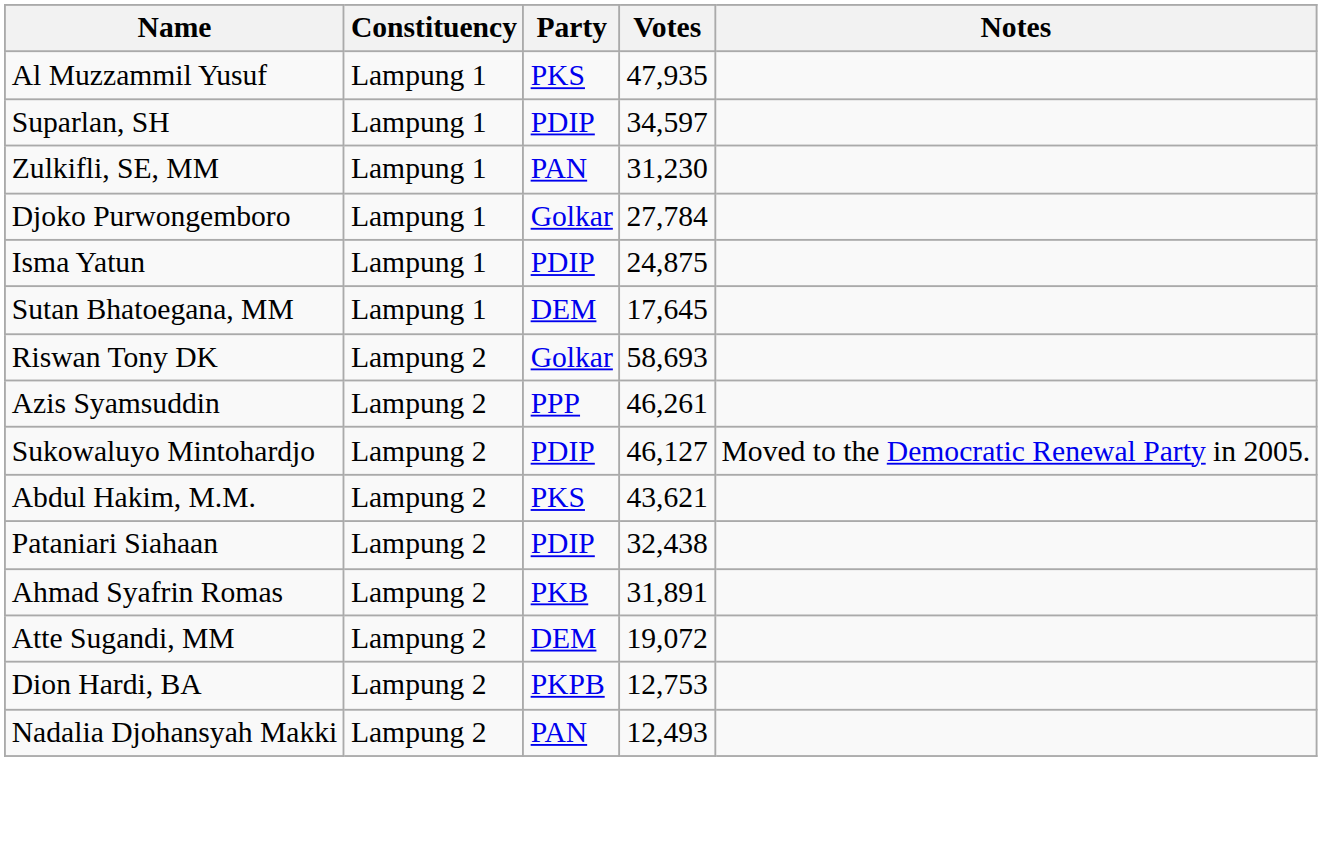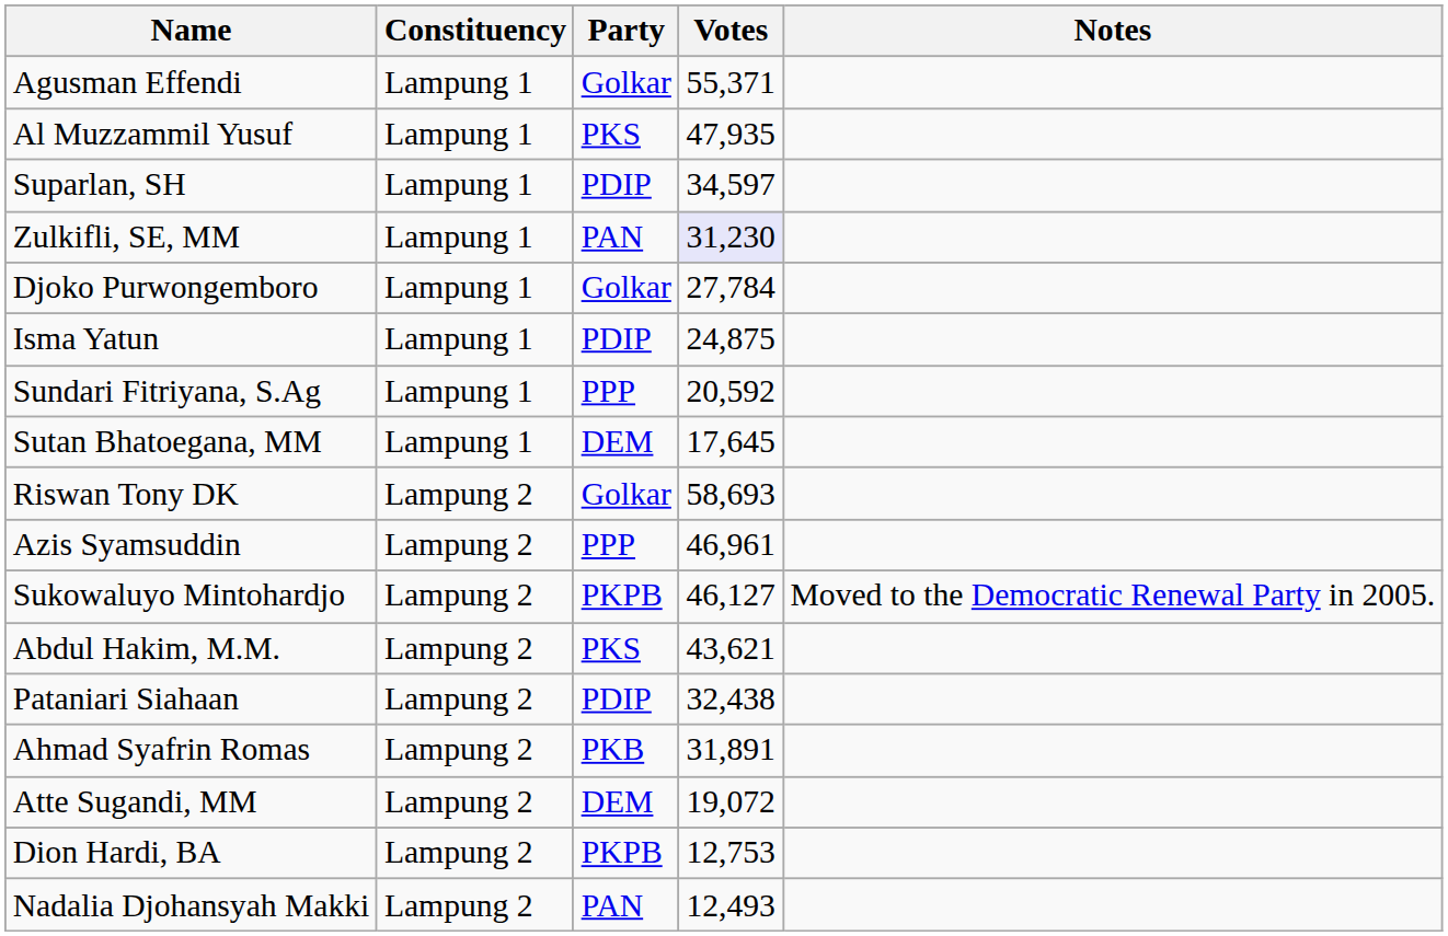 <table class="wikitable sortable">
 <tr>
 <th>Name</th>
 <th>Constituency</th>
 <th>Party</th>
 <th>Votes</th>
 <th>Notes</th>
+</tr>
+<tr>
+<td>Agusman Effendi</td>
+<td>Lampung 1</td>
+<td><a href='#'>Golkar</a></td>
+<td>55,371</td>
+<td></td>
 </tr>
 <tr>
 <td>Al Muzzammil Yusuf</td>
 <td>Lampung 1</td>
 <td><a href='#'>PKS</a></td>
 <td>47,935</td>
 <td></td>
 </tr>
 <tr>
 <td>Suparlan, SH</td>
 <td>Lampung 1</td>
 <td><a href='#'>PDIP</a></td>
 <td>34,597</td>
 <td></td>
 </tr>
 <tr>
 <td>Zulkifli, SE, MM</td>
 <td>Lampung 1</td>
 <td><a href='#'>PAN</a></td>
-<td>31,230</td>
+<td style="background: lavender;">31,230</td>
 <td></td>
 </tr>
 <tr>
 <td>Djoko Purwongemboro</td>
 <td>Lampung 1</td>
 <td><a href='#'>Golkar</a></td>
 <td>27,784</td>
 <td></td>
 </tr>
 <tr>
 <td>Isma Yatun</td>
 <td>Lampung 1</td>
 <td><a href='#'>PDIP</a></td>
 <td>24,875</td>
+<td></td>
+</tr>
+<tr>
+<td>Sundari Fitriyana, S.Ag</td>
+<td>Lampung 1</td>
+<td><a href='#'>PPP</a></td>
+<td>20,592</td>
 <td></td>
 </tr>
 <tr>
 <td>Sutan Bhatoegana, MM</td>
 <td>Lampung 1</td>
 <td><a href='#'>DEM</a></td>
 <td>17,645</td>
 <td></td>
 </tr>
 <tr>
 <td>Riswan Tony DK</td>
 <td>Lampung 2</td>
 <td><a href='#'>Golkar</a></td>
 <td>58,693</td>
 <td></td>
 </tr>
 <tr>
 <td>Azis Syamsuddin</td>
 <td>Lampung 2</td>
 <td><a href='#'>PPP</a></td>
-<td>46,261</td>
+<td>46,961</td>
 <td></td>
 </tr>
 <tr>
 <td>Sukowaluyo Mintohardjo</td>
 <td>Lampung 2</td>
-<td><a href='#'>PDIP</a></td>
+<td><a href='#'>PKPB</a></td>
 <td>46,127</td>
 <td>Moved to the <a href='#'>Democratic Renewal Party</a> in 2005.</td>
 </tr>
 <tr>
 <td>Abdul Hakim, M.M.</td>
 <td>Lampung 2</td>
 <td><a href='#'>PKS</a></td>
 <td>43,621</td>
 <td></td>
 </tr>
 <tr>
 <td>Pataniari Siahaan</td>
 <td>Lampung 2</td>
 <td><a href='#'>PDIP</a></td>
 <td>32,438</td>
 <td></td>
 </tr>
 <tr>
 <td>Ahmad Syafrin Romas</td>
 <td>Lampung 2</td>
 <td><a href='#'>PKB</a></td>
 <td>31,891</td>
 <td></td>
 </tr>
 <tr>
 <td>Atte Sugandi, MM</td>
 <td>Lampung 2</td>
 <td><a href='#'>DEM</a></td>
 <td>19,072</td>
 <td></td>
 </tr>
 <tr>
 <td>Dion Hardi, BA</td>
 <td>Lampung 2</td>
 <td><a href='#'>PKPB</a></td>
 <td>12,753</td>
 <td></td>
 </tr>
 <tr>
 <td>Nadalia Djohansyah Makki</td>
 <td>Lampung 2</td>
 <td><a href='#'>PAN</a></td>
 <td>12,493</td>
 <td></td>
 </tr>
 </table>
